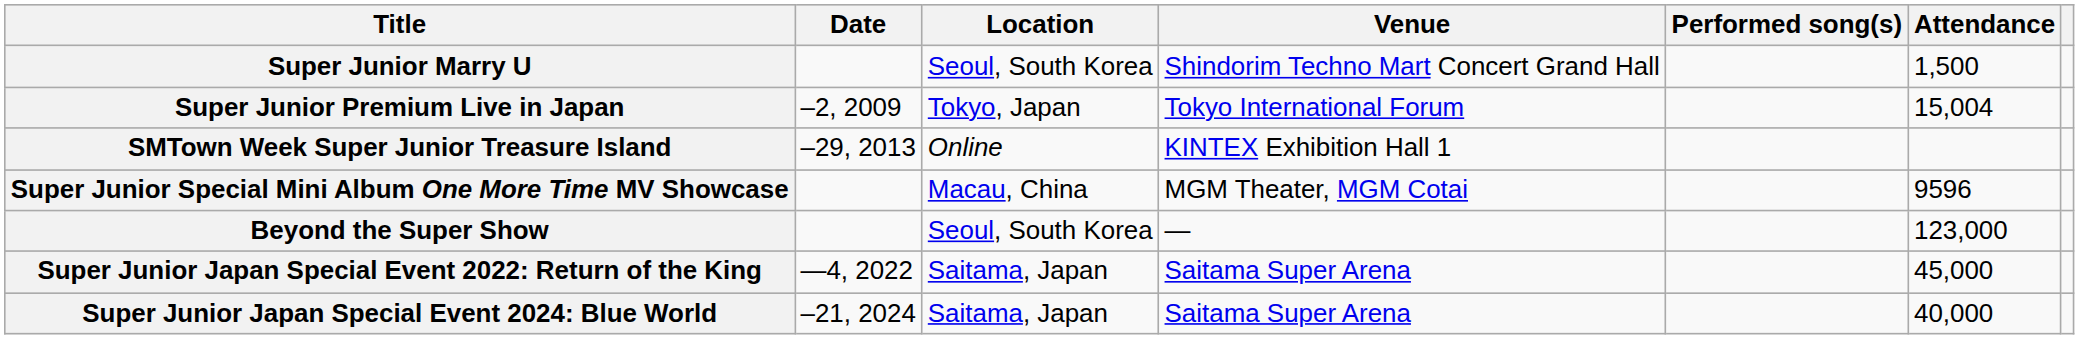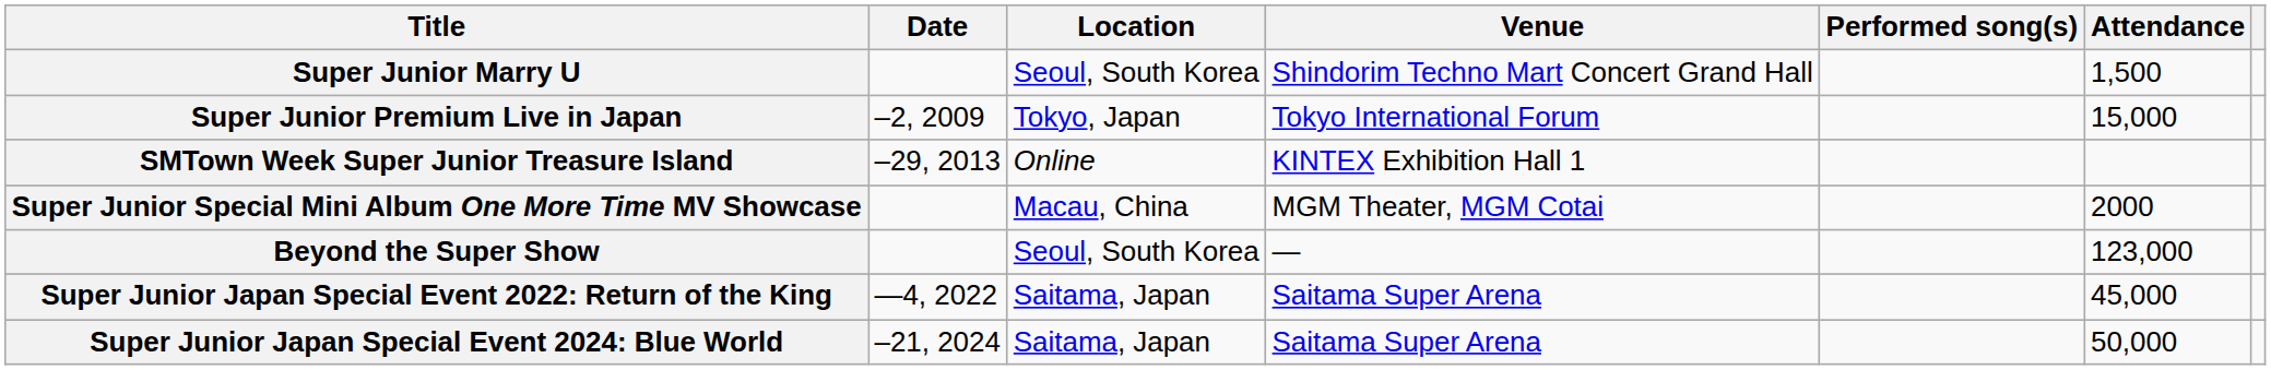 <table class="wikitable plainrowheaders sortable">
 <tr>
 <th scope="col">Title</th>
 <th scope="col">Date</th>
 <th scope="col">Location</th>
 <th scope="col">Venue</th>
 <th scope="col" class="unsortable">Performed song(s)</th>
 <th scope="col">Attendance</th>
 <th scope="col" class="unsortable"></th>
 </tr>
 <tr>
 <th scope="row">Super Junior Marry U</th>
 <td></td>
 <td><a href='#'>Seoul</a>, South Korea</td>
 <td><a href='#'>Shindorim Techno Mart</a> Concert Grand Hall</td>
 <td></td>
 <td>1,500</td>
 <td></td>
 </tr>
 <tr>
 <th scope="row">Super Junior Premium Live in Japan</th>
 <td>–2, 2009</td>
 <td><a href='#'>Tokyo</a>, Japan</td>
 <td><a href='#'>Tokyo International Forum</a></td>
 <td></td>
-<td>15,004</td>
+<td>15,000</td>
 <td></td>
 </tr>
 <tr>
 <th scope="row">SMTown Week Super Junior Treasure Island</th>
 <td>–29, 2013</td>
 <td><em>Online</em></td>
 <td><a href='#'>KINTEX</a> Exhibition Hall 1</td>
 <td></td>
 <td></td>
 <td></td>
 </tr>
 <tr>
 <th scope="row">Super Junior Special Mini Album <em>One More Time</em> MV Showcase</th>
 <td></td>
 <td><a href='#'>Macau</a>, China</td>
 <td>MGM Theater, <a href='#'>MGM Cotai</a></td>
 <td></td>
-<td>9596</td>
+<td>2000</td>
 <td></td>
 </tr>
 <tr>
 <th scope="row">Beyond the Super Show</th>
 <td></td>
 <td><a href='#'>Seoul</a>, South Korea</td>
 <td>—</td>
 <td></td>
 <td>123,000</td>
 <td></td>
 </tr>
 <tr>
 <th scope="row">Super Junior Japan Special Event 2022: Return of the King</th>
 <td>—4, 2022</td>
 <td><a href='#'>Saitama</a>, Japan</td>
 <td><a href='#'>Saitama Super Arena</a></td>
 <td></td>
 <td>45,000</td>
 <td></td>
 </tr>
 <tr>
 <th scope="row">Super Junior Japan Special Event 2024: Blue World</th>
 <td>–21, 2024</td>
 <td><a href='#'>Saitama</a>, Japan</td>
 <td><a href='#'>Saitama Super Arena</a></td>
 <td></td>
-<td>40,000</td>
+<td>50,000</td>
 <td></td>
 </tr>
 </table>
